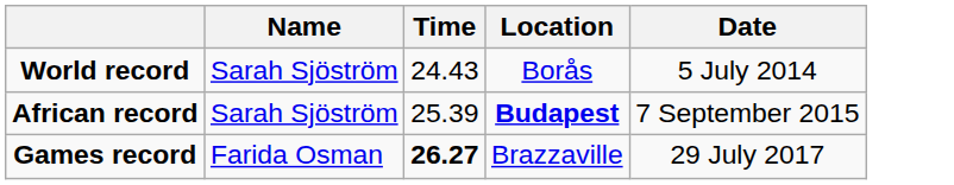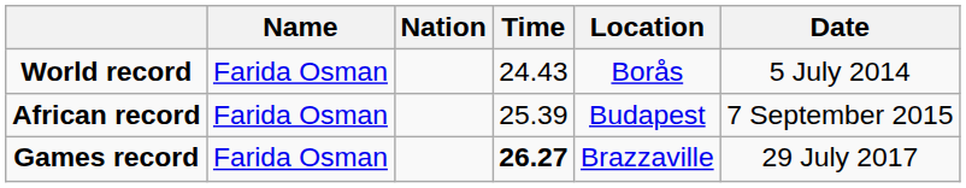 <table class=wikitable style=text-align:center>
 <tr>
 <th></th>
 <th>Name</th>
+<th>Nation</th>
 <th>Time</th>
 <th>Location</th>
 <th>Date</th>
 </tr>
 <tr>
 <td><strong>World record</strong></td>
-<td align=left><a href='#'>Sarah Sjöström</a></td>
+<td align=left><a href='#'>Farida Osman</a></td>
+<td align=left></td>
 <td align=left>24.43</td>
 <td><a href='#'>Borås</a></td>
 <td>5 July 2014</td>
 </tr>
 <tr>
 <td><strong>African record</strong></td>
-<td align=left><a href='#'>Sarah Sjöström</a></td>
+<td align=left><a href='#'>Farida Osman</a></td>
+<td align=left></td>
 <td align=left>25.39</td>
-<td><strong><a href='#'>Budapest</a></strong></td>
+<td><a href='#'>Budapest</a></td>
 <td>7 September 2015</td>
 </tr>
 <tr>
 <td><strong>Games record</strong></td>
 <td align=left><a href='#'>Farida Osman</a></td>
+<td align=left></td>
 <td align=left><strong>26.27</strong></td>
 <td><a href='#'>Brazzaville</a></td>
 <td>29 July 2017</td>
 </tr>
 </table>
